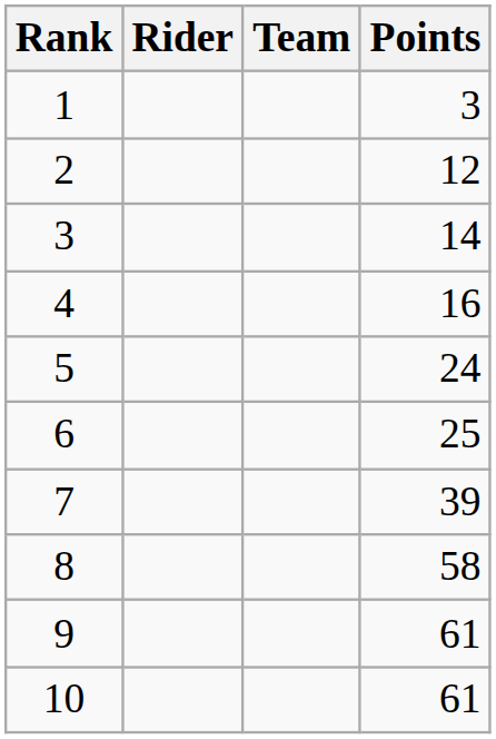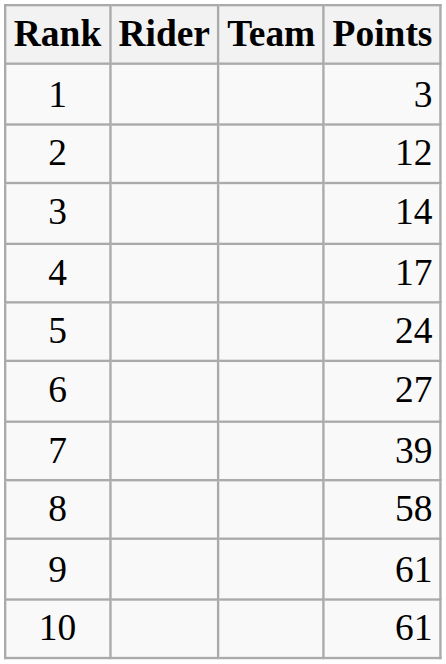 <table class="wikitable">
 <tr>
 <th scope="col">Rank</th>
 <th scope="col">Rider</th>
 <th scope="col">Team</th>
 <th scope="col">Points</th>
 </tr>
 <tr>
 <td style="text-align:center;">1</td>
 <td>    </td>
 <td></td>
 <td style="text-align:right;">3</td>
 </tr>
 <tr>
 <td style="text-align:center;">2</td>
 <td></td>
 <td></td>
 <td style="text-align:right;">12</td>
 </tr>
 <tr>
 <td style="text-align:center;">3</td>
 <td></td>
 <td></td>
 <td style="text-align:right;">14</td>
 </tr>
 <tr>
 <td style="text-align:center;">4</td>
 <td></td>
 <td></td>
-<td style="text-align:right;">16</td>
+<td style="text-align:right;">17</td>
 </tr>
 <tr>
 <td style="text-align:center;">5</td>
 <td> </td>
 <td></td>
 <td style="text-align:right;">24</td>
 </tr>
 <tr>
 <td style="text-align:center;">6</td>
 <td></td>
 <td></td>
-<td style="text-align:right;">25</td>
+<td style="text-align:right;">27</td>
 </tr>
 <tr>
 <td style="text-align:center;">7</td>
 <td></td>
 <td></td>
 <td style="text-align:right;">39</td>
 </tr>
 <tr>
 <td style="text-align:center;">8</td>
 <td></td>
 <td></td>
 <td style="text-align:right;">58</td>
 </tr>
 <tr>
 <td style="text-align:center;">9</td>
 <td></td>
 <td></td>
 <td style="text-align:right;">61</td>
 </tr>
 <tr>
 <td style="text-align:center;">10</td>
 <td></td>
 <td></td>
 <td style="text-align:right;">61</td>
 </tr>
 </table>
